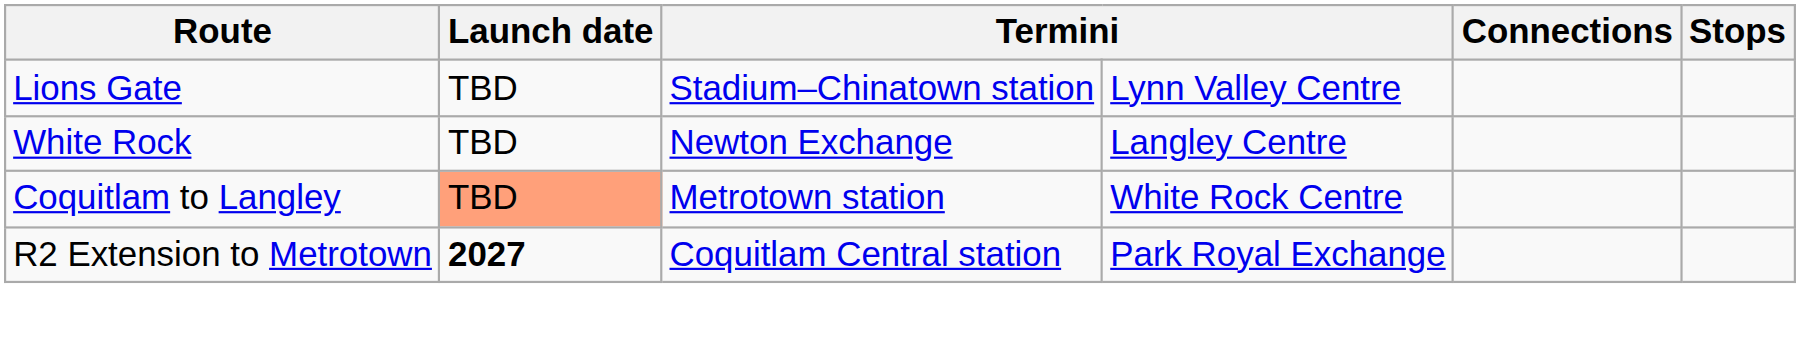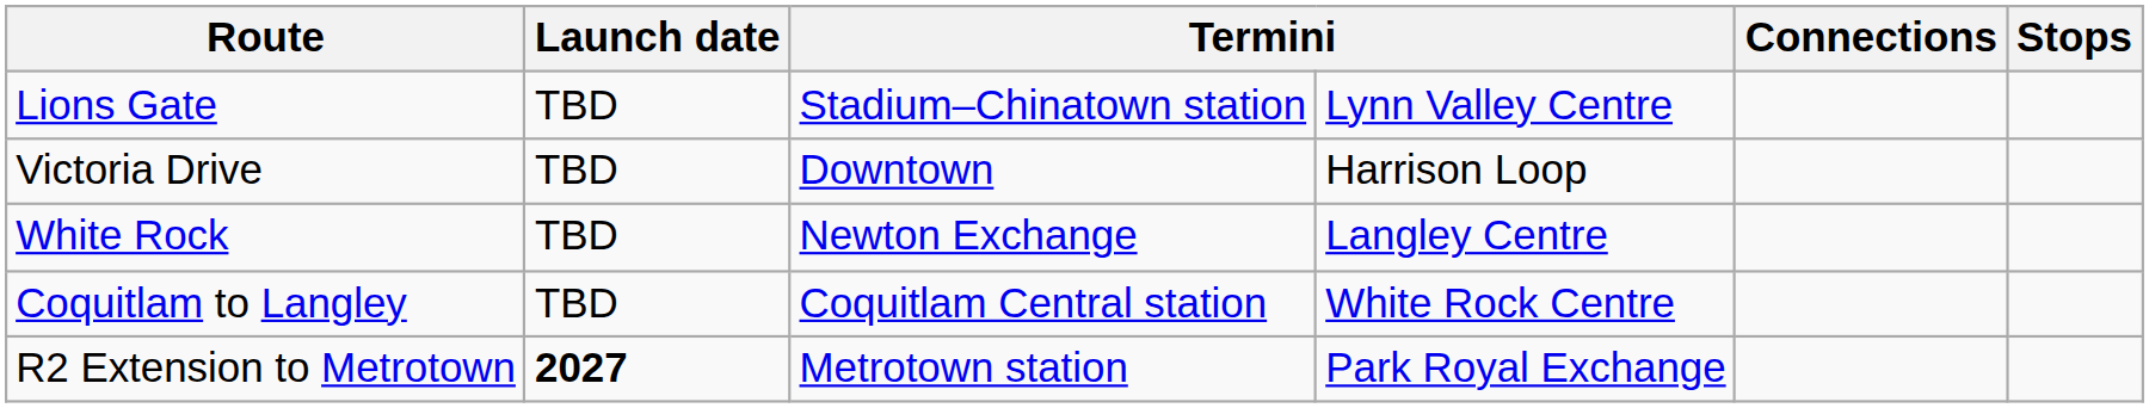 <table class="wikitable">
 <tr>
 <th>Route</th>
 <th>Launch date</th>
 <th colspan="2">Termini</th>
 <th>Connections</th>
 <th>Stops</th>
 </tr>
 <tr>
 <td><a href='#'>Lions Gate</a></td>
 <td>TBD</td>
 <td><a href='#'>Stadium–Chinatown station</a></td>
 <td><a href='#'>Lynn Valley Centre</a></td>
 <td></td>
 <td></td>
 </tr>
 <tr>
+<td>Victoria Drive</td>
+<td>TBD</td>
+<td><a href='#'>Downtown</a></td>
+<td>Harrison Loop</td>
+<td></td>
+<td></td>
+</tr>
+<tr>
 <td><a href='#'>White Rock</a></td>
 <td>TBD</td>
 <td><a href='#'>Newton Exchange</a></td>
 <td><a href='#'>Langley Centre</a></td>
 <td></td>
 <td></td>
 </tr>
 <tr>
 <td><a href='#'>Coquitlam</a> to <a href='#'>Langley</a></td>
-<td style="background: lightsalmon;">TBD</td>
-<td><a href='#'>Metrotown station</a></td>
+<td>TBD</td>
+<td><a href='#'>Coquitlam Central station</a></td>
 <td><a href='#'>White Rock Centre</a></td>
 <td></td>
 <td></td>
 </tr>
 <tr>
 <td>R2 Extension to <a href='#'>Metrotown</a></td>
 <td><strong>2027</strong></td>
-<td><a href='#'>Coquitlam Central station</a></td>
+<td><a href='#'>Metrotown station</a></td>
 <td><a href='#'>Park Royal Exchange</a></td>
 <td></td>
 <td></td>
 </tr>
 </table>
